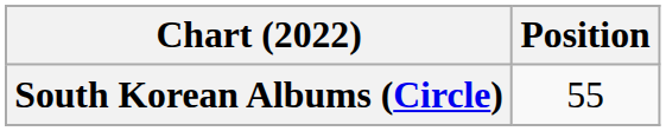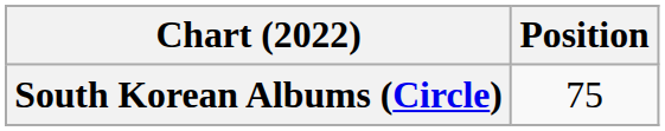 <table class="wikitable plainrowheaders" style="text-align:center">
 <tr>
 <th scope="col">Chart (2022)</th>
 <th scope="col">Position</th>
 </tr>
 <tr>
 <th scope="row">South Korean Albums (<a href='#'>Circle</a>)</th>
-<td>55</td>
+<td>75</td>
 </tr>
 </table>
